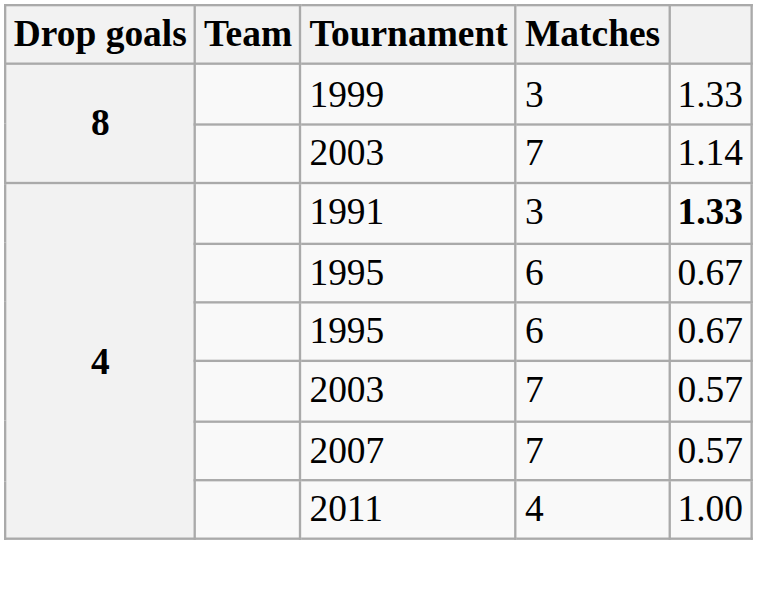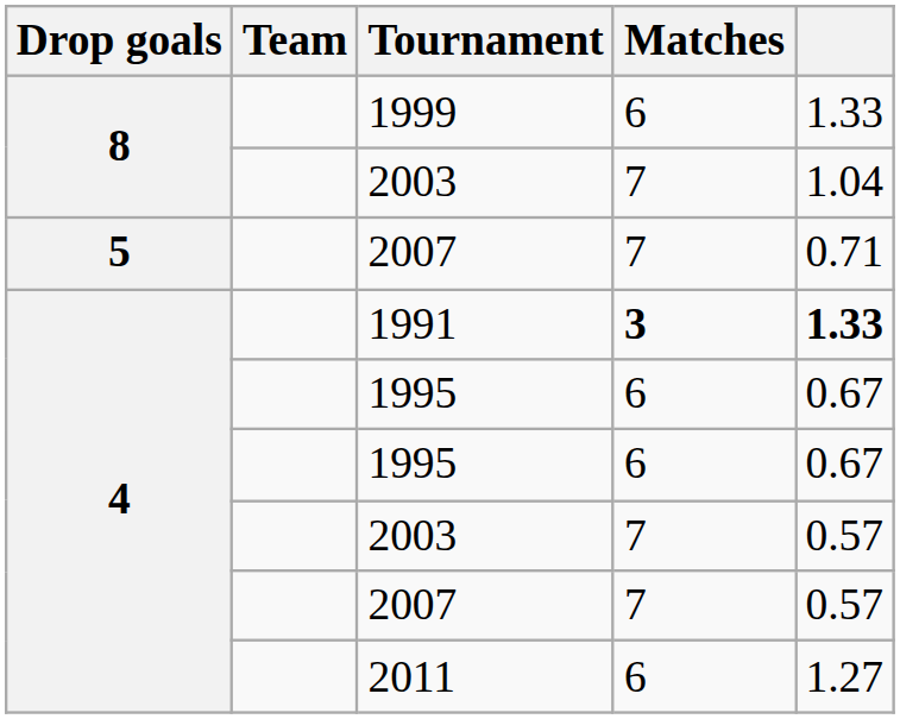 <table class="wikitable sortable">
 <tr>
 <th>Drop goals</th>
 <th>Team</th>
 <th>Tournament</th>
 <th>Matches</th>
 <th></th>
 </tr>
 <tr>
 <th rowspan=2>8</th>
 <td></td>
 <td>1999</td>
-<td>3</td>
+<td>6</td>
 <td>1.33</td>
 </tr>
 <tr>
 <td></td>
 <td>2003</td>
 <td>7</td>
-<td>1.14</td>
+<td>1.04</td>
+</tr>
+<tr>
+<th>5</th>
+<td></td>
+<td>2007</td>
+<td>7</td>
+<td>0.71</td>
 </tr>
 <tr>
 <th rowspan=6>4</th>
 <td></td>
 <td>1991</td>
-<td>3</td>
+<td><strong>3</strong></td>
 <td><strong>1.33</strong></td>
 </tr>
 <tr>
 <td></td>
 <td>1995</td>
 <td>6</td>
 <td>0.67</td>
 </tr>
 <tr>
 <td></td>
 <td>1995</td>
 <td>6</td>
 <td>0.67</td>
 </tr>
 <tr>
 <td></td>
 <td>2003</td>
 <td>7</td>
 <td>0.57</td>
 </tr>
 <tr>
 <td></td>
 <td>2007</td>
 <td>7</td>
 <td>0.57</td>
 </tr>
 <tr>
 <td></td>
 <td>2011</td>
-<td>4</td>
-<td>1.00</td>
+<td>6</td>
+<td>1.27</td>
 </tr>
 </table>
